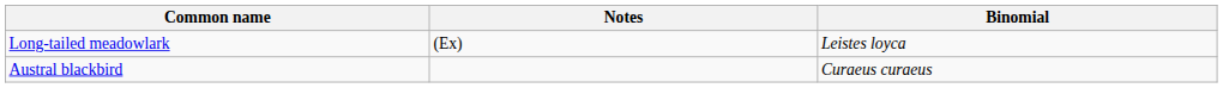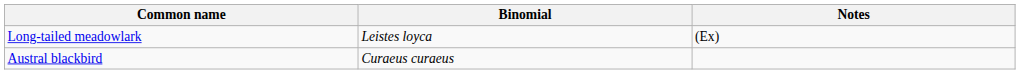 <table width=60% class="wikitable">
 <tr>
 <th width=35%>Common name</th>
+<th width=33%>Binomial</th>
 <th width=32%>Notes</th>
-<th width=33%>Binomial</th>
 </tr>
 <tr>
 <td><a href='#'>Long-tailed meadowlark</a></td>
+<td><em>Leistes loyca</em></td>
 <td>(Ex)</td>
-<td><em>Leistes loyca</em></td>
 </tr>
 <tr>
 <td><a href='#'>Austral blackbird</a></td>
+<td><em>Curaeus curaeus</em></td>
 <td></td>
-<td><em>Curaeus curaeus</em></td>
 </tr>
 </table>
